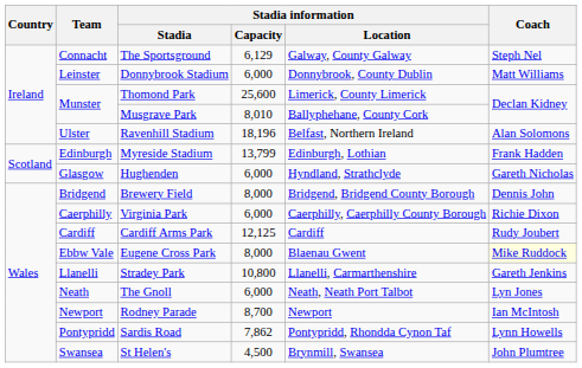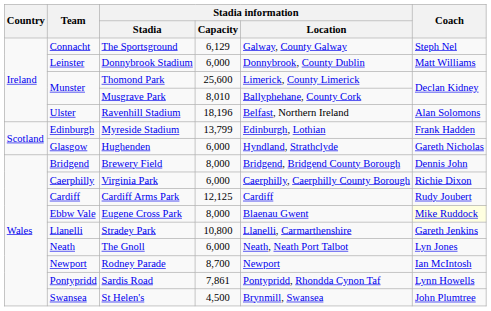 <table class="wikitable">
 <tr>
 <th rowspan="2">Country</th>
 <th rowspan="2">Team</th>
 <th colspan="3">Stadia information</th>
 <th rowspan="2">Coach</th>
 </tr>
 <tr>
 <th>Stadia</th>
 <th>Capacity</th>
 <th>Location</th>
 </tr>
 <tr>
 <td rowspan="5"> <a href='#'>Ireland</a></td>
 <td><a href='#'>Connacht</a></td>
 <td><a href='#'>The Sportsground</a></td>
 <td align=center>6,129</td>
 <td><a href='#'>Galway</a>, <a href='#'>County Galway</a></td>
 <td> <a href='#'>Steph Nel</a></td>
 </tr>
 <tr>
 <td><a href='#'>Leinster</a></td>
 <td><a href='#'>Donnybrook Stadium</a></td>
 <td align=center>6,000</td>
 <td><a href='#'>Donnybrook</a>, <a href='#'>County Dublin</a></td>
 <td> <a href='#'>Matt Williams</a></td>
 </tr>
 <tr>
 <td rowspan="2"><a href='#'>Munster</a></td>
 <td><a href='#'>Thomond Park</a></td>
 <td align=center>25,600</td>
 <td><a href='#'>Limerick</a>, <a href='#'>County Limerick</a></td>
 <td rowspan="2"> <a href='#'>Declan Kidney</a></td>
 </tr>
 <tr>
 <td><a href='#'>Musgrave Park</a></td>
 <td align=center>8,010</td>
 <td><a href='#'>Ballyphehane</a>, <a href='#'>County Cork</a></td>
 </tr>
 <tr>
 <td><a href='#'>Ulster</a></td>
 <td><a href='#'>Ravenhill Stadium</a></td>
 <td align=center>18,196</td>
 <td><a href='#'>Belfast</a>, Northern Ireland</td>
 <td> <a href='#'>Alan Solomons</a></td>
 </tr>
 <tr>
 <td rowspan="2"> <a href='#'>Scotland</a></td>
 <td><a href='#'>Edinburgh</a></td>
 <td><a href='#'>Myreside Stadium</a></td>
 <td align=center>13,799</td>
 <td><a href='#'>Edinburgh</a>, <a href='#'>Lothian</a></td>
 <td> <a href='#'>Frank Hadden</a></td>
 </tr>
 <tr>
 <td><a href='#'>Glasgow</a></td>
 <td><a href='#'>Hughenden</a></td>
 <td align=center>6,000</td>
 <td><a href='#'>Hyndland</a>, <a href='#'>Strathclyde</a></td>
 <td> <a href='#'>Gareth Nicholas</a></td>
 </tr>
 <tr>
 <td rowspan="9"> <a href='#'>Wales</a></td>
 <td><a href='#'>Bridgend</a></td>
 <td><a href='#'>Brewery Field</a></td>
 <td align=center>8,000</td>
 <td><a href='#'>Bridgend</a>, <a href='#'>Bridgend County Borough</a></td>
 <td> <a href='#'>Dennis John</a></td>
 </tr>
 <tr>
 <td><a href='#'>Caerphilly</a></td>
 <td><a href='#'>Virginia Park</a></td>
 <td align=center>6,000</td>
 <td><a href='#'>Caerphilly</a>, <a href='#'>Caerphilly County Borough</a></td>
 <td> <a href='#'>Richie Dixon</a></td>
 </tr>
 <tr>
 <td><a href='#'>Cardiff</a></td>
 <td><a href='#'>Cardiff Arms Park</a></td>
 <td align=center>12,125</td>
 <td><a href='#'>Cardiff</a></td>
 <td> <a href='#'>Rudy Joubert</a></td>
 </tr>
 <tr>
 <td><a href='#'>Ebbw Vale</a></td>
 <td><a href='#'>Eugene Cross Park</a></td>
 <td align=center>8,000</td>
 <td><a href='#'>Blaenau Gwent</a></td>
 <td style="background: lightyellow;"> <a href='#'>Mike Ruddock</a></td>
 </tr>
 <tr>
 <td><a href='#'>Llanelli</a></td>
 <td><a href='#'>Stradey Park</a></td>
 <td align=center>10,800</td>
 <td><a href='#'>Llanelli</a>, <a href='#'>Carmarthenshire</a></td>
 <td> <a href='#'>Gareth Jenkins</a></td>
 </tr>
 <tr>
 <td><a href='#'>Neath</a></td>
 <td><a href='#'>The Gnoll</a></td>
 <td align=center>6,000</td>
 <td><a href='#'>Neath</a>, <a href='#'>Neath Port Talbot</a></td>
 <td> <a href='#'>Lyn Jones</a></td>
 </tr>
 <tr>
 <td><a href='#'>Newport</a></td>
 <td><a href='#'>Rodney Parade</a></td>
 <td align=center>8,700</td>
 <td><a href='#'>Newport</a></td>
 <td> <a href='#'>Ian McIntosh</a></td>
 </tr>
 <tr>
 <td><a href='#'>Pontypridd</a></td>
 <td><a href='#'>Sardis Road</a></td>
-<td align=center>7,862</td>
+<td align=center>7,861</td>
 <td><a href='#'>Pontypridd</a>, <a href='#'>Rhondda Cynon Taf</a></td>
 <td> <a href='#'>Lynn Howells</a></td>
 </tr>
 <tr>
 <td><a href='#'>Swansea</a></td>
 <td><a href='#'>St Helen's</a></td>
 <td align=center>4,500</td>
 <td><a href='#'>Brynmill</a>, <a href='#'>Swansea</a></td>
 <td> <a href='#'>John Plumtree</a></td>
 </tr>
 </table>
